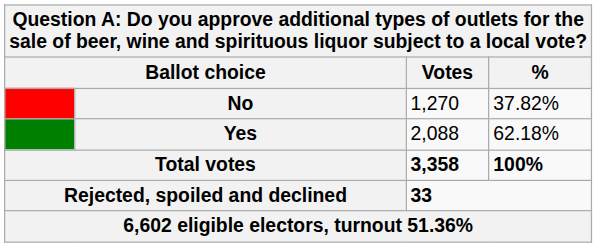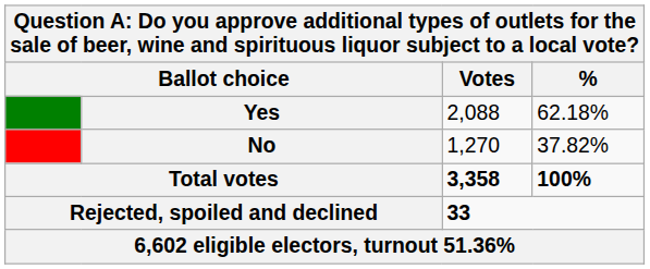 <table class="wikitable plainrowheaders" align="right">
 <tr>
 <th colspan=4>Question A: Do you approve additional types of outlets for the<br> sale of beer, wine and spirituous liquor subject to a local vote?</th>
 </tr>
 <tr>
 <th scope="col" colspan="2">Ballot choice</th>
 <th scope="col">Votes</th>
 <th scope="col">%</th>
 </tr>
 <tr>
+<td bgcolor=green></td>
+<th scope="row">Yes</th>
+<td>2,088</td>
+<td>62.18%</td>
+</tr>
+<tr>
 <td bgcolor=red></td>
 <th scope="row">No</th>
 <td>1,270</td>
 <td>37.82%</td>
-</tr>
-<tr>
-<td bgcolor=green></td>
-<th scope="row">Yes</th>
-<td>2,088</td>
-<td>62.18%</td>
 </tr>
 <tr>
 <th scope="row" align="right" colspan="2"><strong>Total votes</strong></th>
 <td><strong>3,358</strong></td>
 <td><strong>100%</strong></td>
 </tr>
 <tr>
 <th scope="row" align="right" colspan="2"><strong>Rejected, spoiled and declined</strong></th>
 <td colspan=2><strong>33</strong></td>
 </tr>
 <tr>
 <th colspan=4>6,602 eligible electors, turnout 51.36%</th>
 </tr>
 </table>
